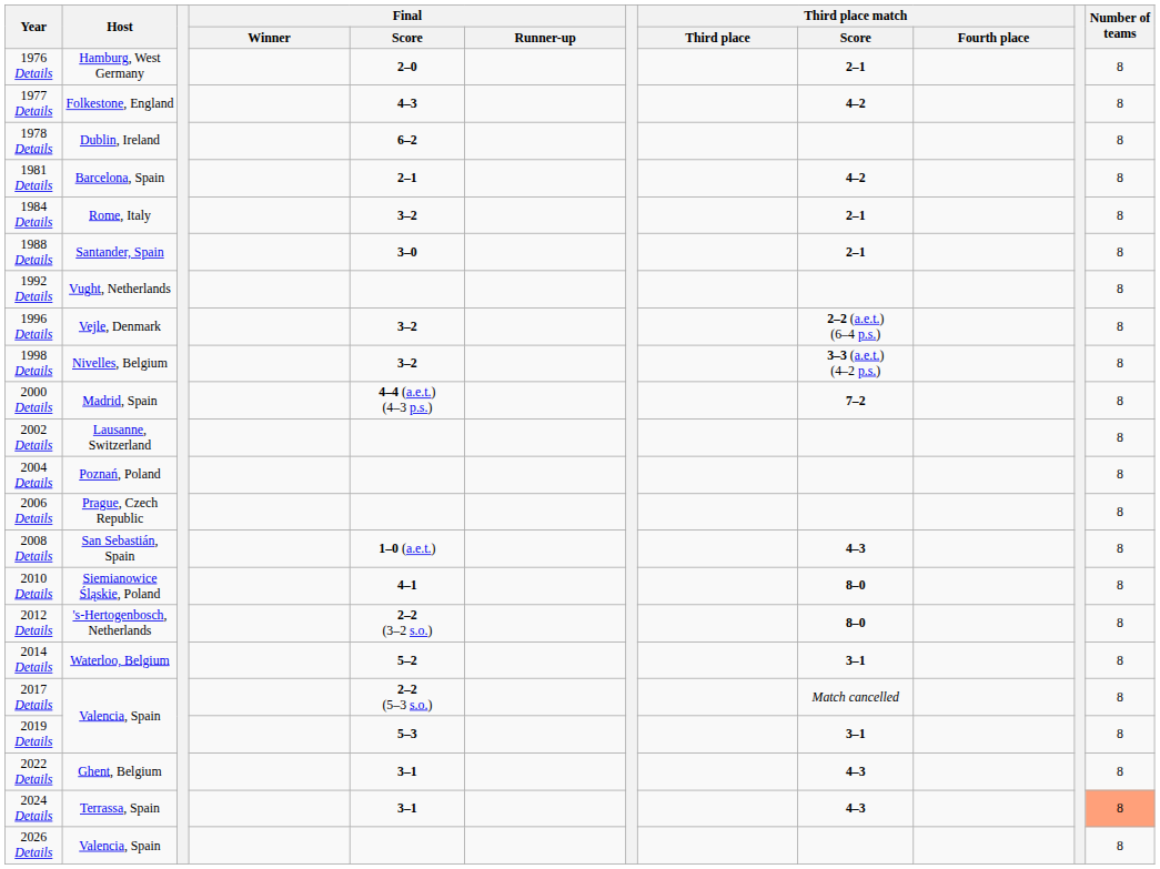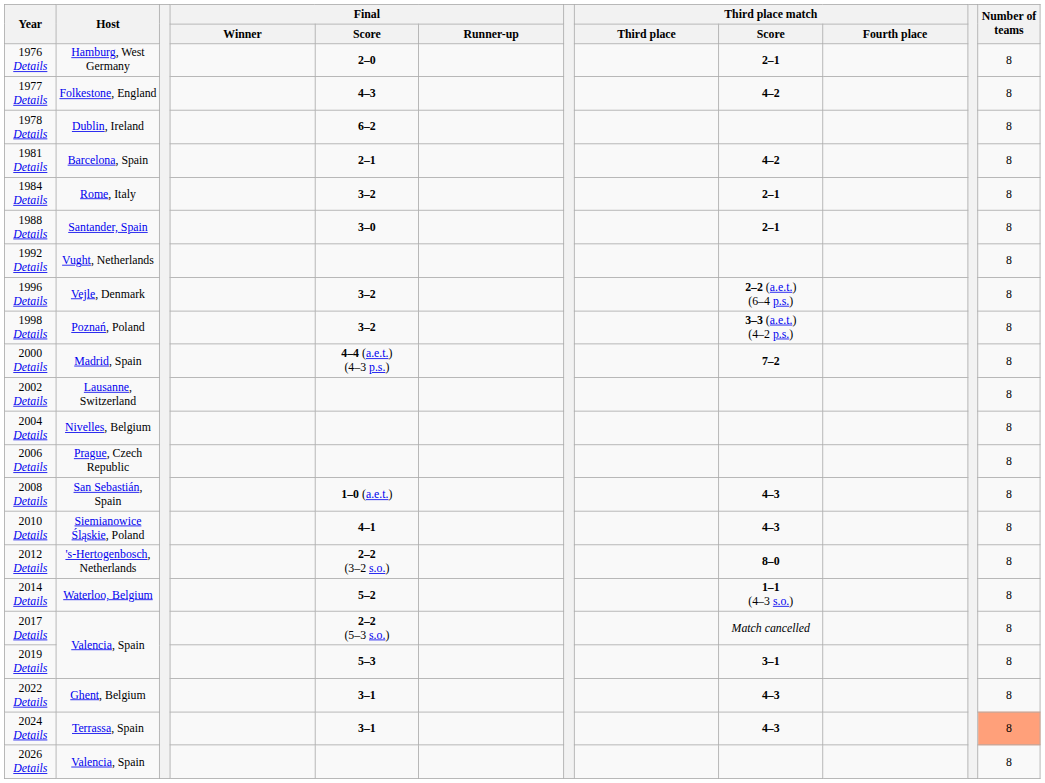 <table class="wikitable" style="text-align:center;width:100%; font-size:90%;">
 <tr>
 <th rowspan=2 width=5%>Year</th>
 <th rowspan=2 width=10%>Host</th>
 <th width=1% rowspan=24></th>
 <th colspan=3>Final</th>
 <th width=1% rowspan=24></th>
 <th colspan=3>Third place match</th>
 <th width=1% rowspan=24></th>
 <th width=6% rowspan=2>Number of teams</th>
 </tr>
 <tr>
 <th width=14%>Winner</th>
 <th width=10%>Score</th>
 <th width=14%>Runner-up</th>
 <th width=14%>Third place</th>
 <th width=10%>Score</th>
 <th width=14%>Fourth place</th>
 </tr>
 <tr>
 <td>1976<br><em><a href='#'>Details</a></em></td>
 <td><a href='#'>Hamburg</a>, West Germany</td>
 <td><strong></strong></td>
 <td><strong>2–0</strong></td>
 <td></td>
 <td></td>
 <td><strong>2–1</strong></td>
 <td></td>
 <td>8</td>
 </tr>
 <tr>
 <td>1977<br><em><a href='#'>Details</a></em></td>
 <td><a href='#'>Folkestone</a>, England</td>
 <td><strong></strong></td>
 <td><strong>4–3</strong></td>
 <td></td>
 <td></td>
 <td><strong>4–2</strong></td>
 <td></td>
 <td>8</td>
 </tr>
 <tr>
 <td>1978<br><em><a href='#'>Details</a></em></td>
 <td><a href='#'>Dublin</a>, Ireland</td>
 <td><strong></strong></td>
 <td><strong>6–2</strong></td>
 <td></td>
 <td></td>
 <td></td>
 <td></td>
 <td>8</td>
 </tr>
 <tr>
 <td>1981<br><em><a href='#'>Details</a></em></td>
 <td><a href='#'>Barcelona</a>, Spain</td>
 <td><strong></strong></td>
 <td><strong>2–1</strong></td>
 <td></td>
 <td></td>
 <td><strong>4–2</strong></td>
 <td></td>
 <td>8</td>
 </tr>
 <tr>
 <td>1984<br><em><a href='#'>Details</a></em></td>
 <td><a href='#'>Rome</a>, Italy</td>
 <td><strong></strong></td>
 <td><strong>3–2</strong></td>
 <td></td>
 <td></td>
 <td><strong>2–1</strong></td>
 <td></td>
 <td>8</td>
 </tr>
 <tr>
 <td>1988<br><em><a href='#'>Details</a></em></td>
 <td><a href='#'>Santander, Spain</a></td>
 <td><strong></strong></td>
 <td><strong>3–0</strong></td>
 <td></td>
 <td></td>
 <td><strong>2–1</strong></td>
 <td></td>
 <td>8</td>
 </tr>
 <tr>
 <td>1992<br><em><a href='#'>Details</a></em></td>
 <td><a href='#'>Vught</a>, Netherlands</td>
 <td><strong></strong></td>
 <td></td>
 <td></td>
 <td></td>
 <td></td>
 <td></td>
 <td>8</td>
 </tr>
 <tr>
 <td>1996<br><em><a href='#'>Details</a></em></td>
 <td><a href='#'>Vejle</a>, Denmark</td>
 <td><strong></strong></td>
 <td><strong>3–2</strong></td>
 <td></td>
 <td></td>
 <td><strong>2–2</strong> (<a href='#'>a.e.t.</a>)<br>(6–4 <a href='#'>p.s.</a>)</td>
 <td></td>
 <td>8</td>
 </tr>
 <tr>
 <td>1998<br><em><a href='#'>Details</a></em></td>
-<td><a href='#'>Nivelles</a>, Belgium</td>
+<td><a href='#'>Poznań</a>, Poland</td>
 <td><strong></strong></td>
 <td><strong>3–2</strong></td>
 <td></td>
 <td></td>
 <td><strong>3–3</strong> (<a href='#'>a.e.t.</a>)<br>(4–2 <a href='#'>p.s.</a>)</td>
 <td></td>
 <td>8</td>
 </tr>
 <tr>
 <td>2000<br><em><a href='#'>Details</a></em></td>
 <td><a href='#'>Madrid</a>, Spain</td>
 <td><strong></strong></td>
 <td><strong>4–4</strong> (<a href='#'>a.e.t.</a>)<br>(4–3 <a href='#'>p.s.</a>)</td>
 <td></td>
 <td></td>
 <td><strong>7–2</strong></td>
 <td></td>
 <td>8</td>
 </tr>
 <tr>
 <td>2002<br><em><a href='#'>Details</a></em></td>
 <td><a href='#'>Lausanne</a>, Switzerland</td>
 <td><strong></strong></td>
 <td></td>
 <td></td>
 <td></td>
 <td></td>
 <td></td>
 <td>8</td>
 </tr>
 <tr>
 <td>2004<br><em><a href='#'>Details</a></em></td>
-<td><a href='#'>Poznań</a>, Poland</td>
+<td><a href='#'>Nivelles</a>, Belgium</td>
 <td><strong></strong></td>
 <td></td>
 <td></td>
 <td></td>
 <td></td>
 <td></td>
 <td>8</td>
 </tr>
 <tr>
 <td>2006<br><em><a href='#'>Details</a></em></td>
 <td><a href='#'>Prague</a>, Czech Republic</td>
 <td><strong></strong></td>
 <td></td>
 <td></td>
 <td></td>
 <td></td>
 <td></td>
 <td>8</td>
 </tr>
 <tr>
 <td>2008<br><em><a href='#'>Details</a></em></td>
 <td><a href='#'>San Sebastián</a>, Spain</td>
 <td><strong></strong></td>
 <td><strong>1–0</strong> (<a href='#'>a.e.t.</a>)</td>
 <td></td>
 <td></td>
 <td><strong>4–3</strong></td>
 <td></td>
 <td>8</td>
 </tr>
 <tr>
 <td>2010<br><em><a href='#'>Details</a></em></td>
 <td><a href='#'>Siemianowice Śląskie</a>, Poland</td>
 <td><strong></strong></td>
 <td><strong>4–1</strong></td>
 <td></td>
 <td></td>
-<td><strong>8–0</strong></td>
+<td><strong>4–3</strong></td>
 <td></td>
 <td>8</td>
 </tr>
 <tr>
 <td>2012<br><em><a href='#'>Details</a></em></td>
 <td><a href='#'>'s-Hertogenbosch</a>, Netherlands</td>
 <td><strong></strong></td>
 <td><strong>2–2</strong><br>(3–2 <a href='#'>s.o.</a>)</td>
 <td></td>
 <td></td>
 <td><strong>8–0</strong></td>
 <td></td>
 <td>8</td>
 </tr>
 <tr>
 <td>2014<br><em><a href='#'>Details</a></em></td>
 <td><a href='#'>Waterloo, Belgium</a></td>
 <td><strong></strong></td>
 <td><strong>5–2</strong></td>
 <td></td>
 <td></td>
-<td><strong>3–1</strong></td>
+<td><strong>1–1</strong><br>(4–3 <a href='#'>s.o.</a>)</td>
 <td></td>
 <td>8</td>
 </tr>
 <tr>
 <td>2017<br><em><a href='#'>Details</a></em></td>
 <td rowspan=2><a href='#'>Valencia</a>, Spain</td>
 <td><strong></strong></td>
 <td><strong>2–2</strong><br>(5–3 <a href='#'>s.o.</a>)</td>
 <td></td>
 <td></td>
 <td><em>Match cancelled</em></td>
 <td></td>
 <td>8</td>
 </tr>
 <tr>
 <td>2019<br><em><a href='#'>Details</a></em></td>
 <td><strong></strong></td>
 <td><strong>5–3</strong></td>
 <td></td>
 <td></td>
 <td><strong>3–1</strong></td>
 <td></td>
 <td>8</td>
 </tr>
 <tr>
 <td>2022<br><em><a href='#'>Details</a></em></td>
 <td><a href='#'>Ghent</a>, Belgium</td>
 <td><strong></strong></td>
 <td><strong>3–1</strong></td>
 <td></td>
 <td></td>
 <td><strong>4–3</strong></td>
 <td></td>
 <td>8</td>
 </tr>
 <tr>
 <td>2024<br><em><a href='#'>Details</a></em></td>
 <td><a href='#'>Terrassa</a>, Spain</td>
 <td><strong></strong></td>
 <td><strong>3–1</strong></td>
 <td></td>
 <td></td>
 <td><strong>4–3</strong></td>
 <td></td>
 <td style="background: lightsalmon;">8</td>
 </tr>
 <tr>
 <td>2026<br><em><a href='#'>Details</a></em></td>
 <td><a href='#'>Valencia</a>, Spain</td>
 <td></td>
 <td></td>
 <td></td>
 <td></td>
 <td></td>
 <td></td>
 <td>8</td>
 </tr>
 </table>
